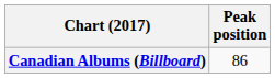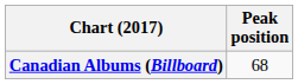 <table class="wikitable plainrowheaders" style="text-align:center">
 <tr>
 <th scope="col">Chart (2017)</th>
 <th scope="col">Peak<br>position</th>
 </tr>
 <tr>
 <th scope="row"><a href='#'>Canadian Albums</a> (<em><a href='#'>Billboard</a></em>)</th>
-<td>86</td>
+<td>68</td>
 </tr>
 </table>
